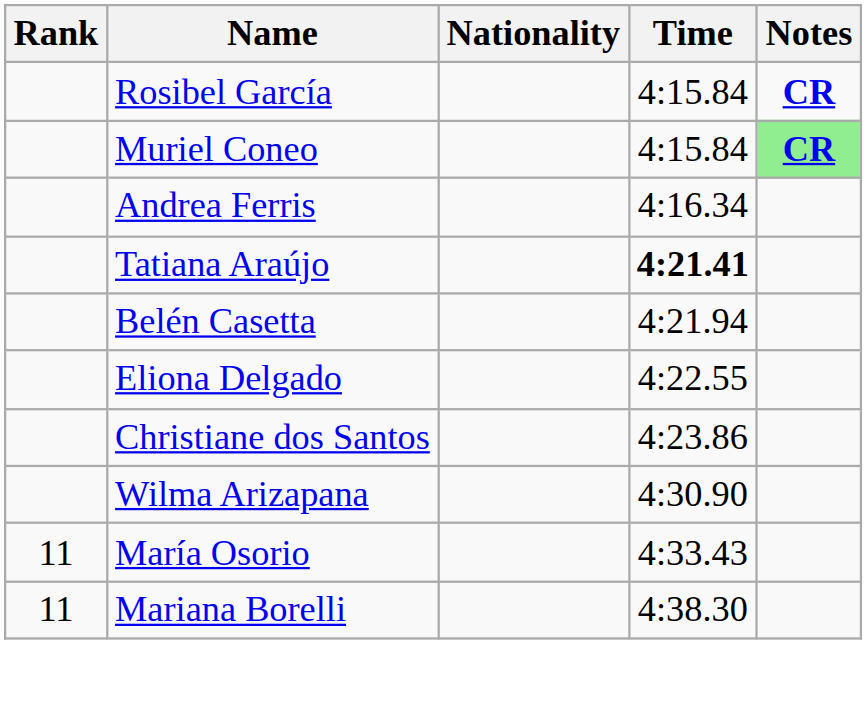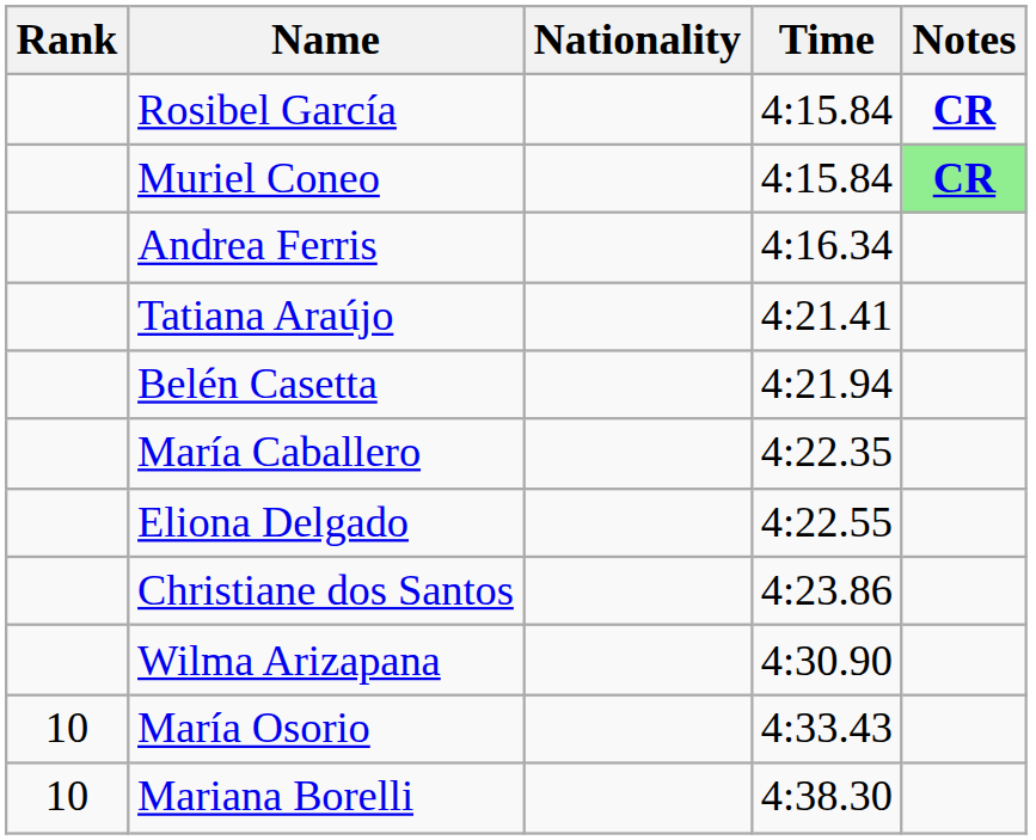 <table class="wikitable sortable" style="text-align:center">
 <tr>
 <th>Rank</th>
 <th>Name</th>
 <th>Nationality</th>
 <th>Time</th>
 <th>Notes</th>
 </tr>
 <tr>
 <td></td>
 <td align=left><a href='#'>Rosibel García</a></td>
 <td align=left></td>
 <td>4:15.84</td>
 <td><strong><a href='#'>CR</a></strong></td>
 </tr>
 <tr>
 <td></td>
 <td align=left><a href='#'>Muriel Coneo</a></td>
 <td align=left></td>
 <td>4:15.84</td>
 <td style="background: lightgreen;"><strong><a href='#'>CR</a></strong></td>
 </tr>
 <tr>
 <td></td>
 <td align=left><a href='#'>Andrea Ferris</a></td>
 <td align=left></td>
 <td>4:16.34</td>
 <td></td>
 </tr>
 <tr>
 <td></td>
 <td align=left><a href='#'>Tatiana Araújo</a></td>
 <td align=left></td>
-<td><strong>4:21.41</strong></td>
+<td>4:21.41</td>
 <td></td>
 </tr>
 <tr>
 <td></td>
 <td align=left><a href='#'>Belén Casetta</a></td>
 <td align=left></td>
 <td>4:21.94</td>
+<td></td>
+</tr>
+<tr>
+<td></td>
+<td align=left><a href='#'>María Caballero</a></td>
+<td align=left></td>
+<td>4:22.35</td>
 <td></td>
 </tr>
 <tr>
 <td></td>
 <td align=left><a href='#'>Eliona Delgado</a></td>
 <td align=left></td>
 <td>4:22.55</td>
 <td></td>
 </tr>
 <tr>
 <td></td>
 <td align=left><a href='#'>Christiane dos Santos</a></td>
 <td align=left></td>
 <td>4:23.86</td>
 <td></td>
 </tr>
 <tr>
 <td></td>
 <td align=left><a href='#'>Wilma Arizapana</a></td>
 <td align=left></td>
 <td>4:30.90</td>
 <td></td>
 </tr>
 <tr>
-<td>11</td>
+<td>10</td>
 <td align=left><a href='#'>María Osorio</a></td>
 <td align=left></td>
 <td>4:33.43</td>
 <td></td>
 </tr>
 <tr>
-<td>11</td>
+<td>10</td>
 <td align=left><a href='#'>Mariana Borelli</a></td>
 <td align=left></td>
 <td>4:38.30</td>
 <td></td>
 </tr>
 </table>
